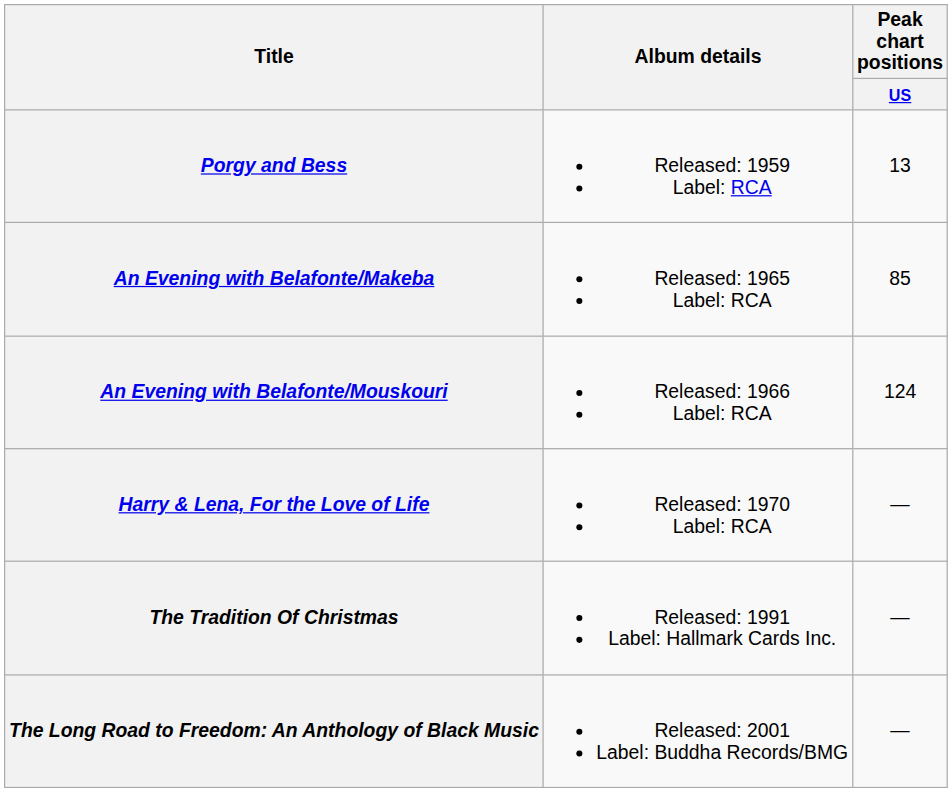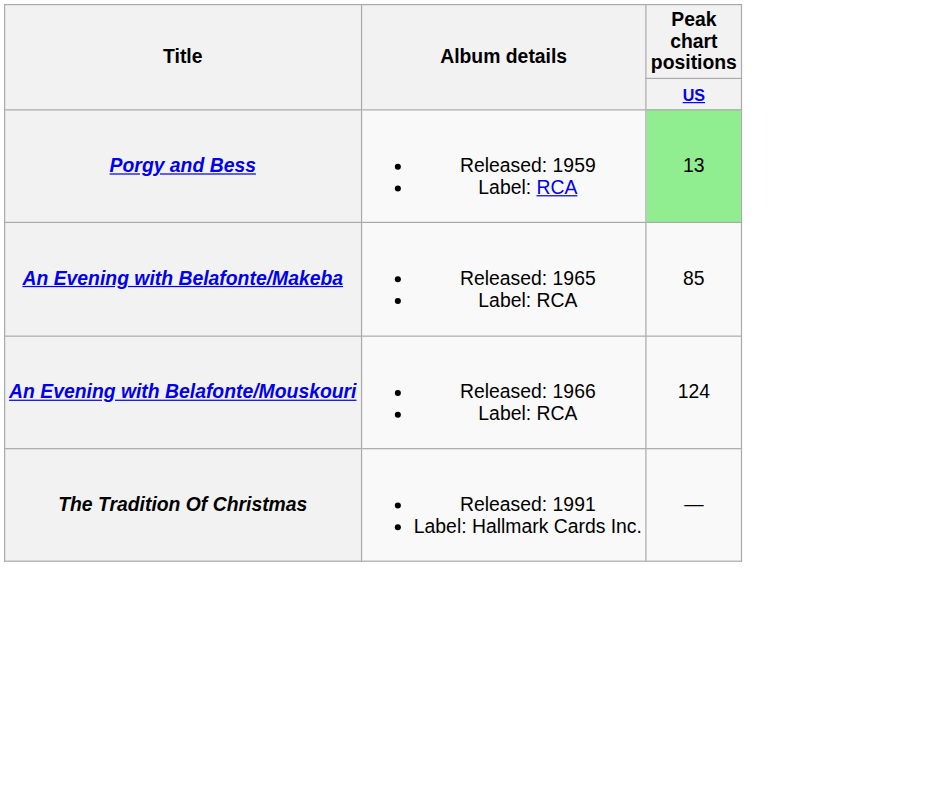 <table class="wikitable plainrowheaders" style="text-align:center;">
 <tr>
 <th rowspan="2">Title</th>
 <th rowspan="2">Album details</th>
 <th colspan="1">Peak chart positions</th>
 </tr>
 <tr>
 <th style="width:3em;"><small><a href='#'>US</a></small><br></th>
 </tr>
 <tr>
 <th scope="row"><em><a href='#'>Porgy and Bess</a></em></th>
 <td><br><ul><li>Released: 1959</li><li>Label: <a href='#'>RCA</a></li></ul></td>
-<td>13</td>
+<td style="background: lightgreen;">13</td>
 </tr>
 <tr>
 <th scope="row"><em><a href='#'>An Evening with Belafonte/Makeba</a></em></th>
 <td><br><ul><li>Released: 1965</li><li>Label: RCA</li></ul></td>
 <td>85</td>
 </tr>
 <tr>
 <th scope="row"><em><a href='#'>An Evening with Belafonte/Mouskouri</a></em></th>
 <td><br><ul><li>Released: 1966</li><li>Label: RCA</li></ul></td>
 <td>124</td>
 </tr>
 <tr>
-<th scope="row"><em><a href='#'>Harry & Lena, For the Love of Life</a></em></th>
-<td><br><ul><li>Released: 1970</li><li>Label: RCA</li></ul></td>
-<td>—</td>
-</tr>
-<tr>
 <th scope="row"><em>The Tradition Of Christmas</em></th>
 <td><br><ul><li>Released: 1991</li><li>Label: Hallmark Cards Inc.</li></ul></td>
 <td>—</td>
 </tr>
-<tr>
-<th scope="row"><em>The Long Road to Freedom: An Anthology of Black Music</em></th>
-<td><br><ul><li>Released: 2001</li><li>Label: Buddha Records/BMG</li></ul></td>
-<td>—</td>
-</tr>
 </table>
